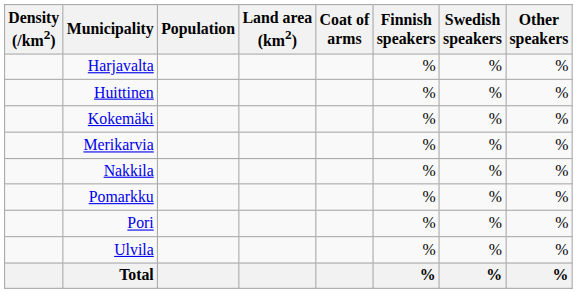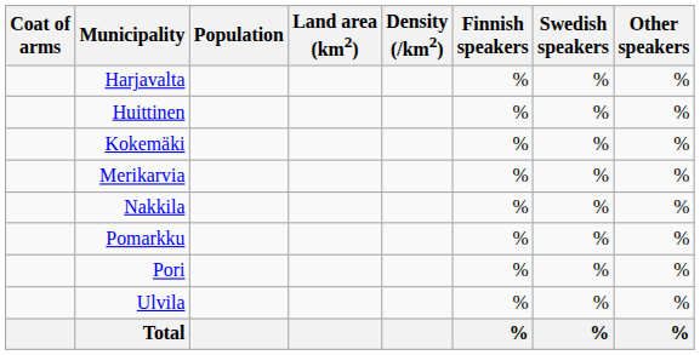 <table class="wikitable sortable" style="font-size: 90%; text-align: right; line-height: normal;">
 <tr>
-<th>Density<br>(/km<sup>2</sup>)</th>
+<th class="unsortable">Coat of<br>arms</th>
 <th>Municipality</th>
 <th>Population</th>
 <th>Land area<br>(km<sup>2</sup>)</th>
-<th class="unsortable">Coat of<br>arms</th>
+<th>Density<br>(/km<sup>2</sup>)</th>
 <th>Finnish<br>speakers</th>
 <th>Swedish<br>speakers</th>
 <th>Other<br>speakers</th>
 </tr>
 <tr>
 <td></td>
 <td><a href='#'>Harjavalta</a></td>
 <td></td>
 <td></td>
 <td></td>
 <td> %</td>
 <td> %</td>
 <td> %</td>
 </tr>
 <tr>
 <td></td>
 <td><a href='#'>Huittinen</a></td>
 <td></td>
 <td></td>
 <td></td>
 <td> %</td>
 <td> %</td>
 <td> %</td>
 </tr>
 <tr>
 <td></td>
 <td><a href='#'>Kokemäki</a></td>
 <td></td>
 <td></td>
 <td></td>
 <td> %</td>
 <td> %</td>
 <td> %</td>
 </tr>
 <tr>
 <td></td>
 <td><a href='#'>Merikarvia</a></td>
 <td></td>
 <td></td>
 <td></td>
 <td> %</td>
 <td> %</td>
 <td> %</td>
 </tr>
 <tr>
 <td></td>
 <td><a href='#'>Nakkila</a></td>
 <td></td>
 <td></td>
 <td></td>
 <td> %</td>
 <td> %</td>
 <td> %</td>
 </tr>
 <tr>
 <td></td>
 <td><a href='#'>Pomarkku</a></td>
 <td></td>
 <td></td>
 <td></td>
 <td> %</td>
 <td> %</td>
 <td> %</td>
 </tr>
 <tr>
 <td></td>
 <td><a href='#'>Pori</a></td>
 <td></td>
 <td></td>
 <td></td>
 <td> %</td>
 <td> %</td>
 <td> %</td>
 </tr>
 <tr>
 <td></td>
 <td><a href='#'>Ulvila</a></td>
 <td></td>
 <td></td>
 <td></td>
 <td> %</td>
 <td> %</td>
 <td> %</td>
 </tr>
 <tr>
-<th + style=text-align:right></th>
+<th></th>
 <th + style=text-align:right><strong>Total</strong></th>
 <th + style=text-align:right></th>
 <th + style=text-align:right></th>
-<th></th>
+<th + style=text-align:right></th>
 <th !+ style=text-align:right> %</th>
 <th !+ style=text-align:right> %</th>
 <th !+ style=text-align:right> %</th>
 </tr>
 </table>
